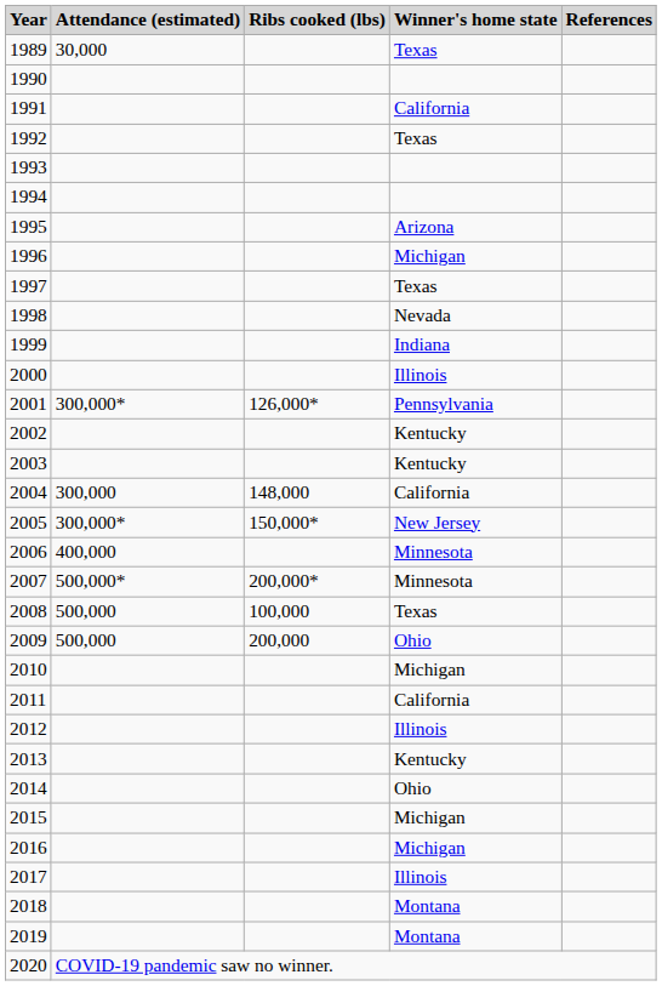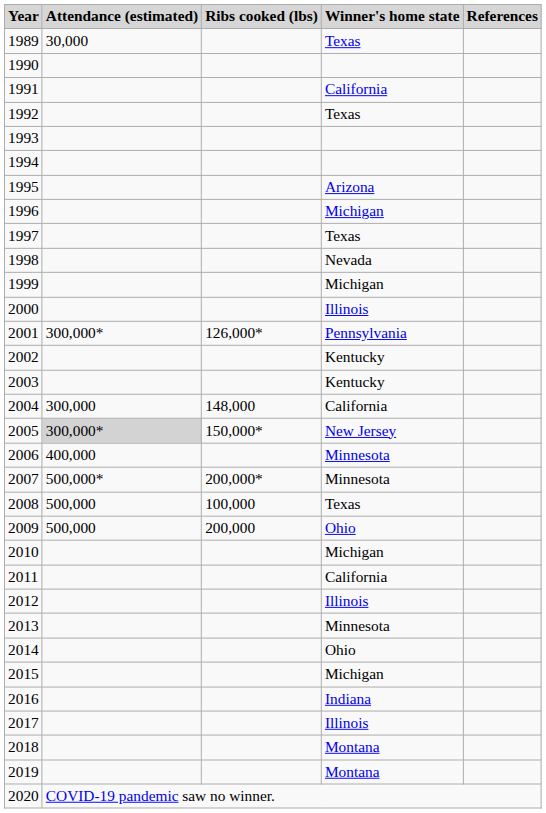 <table class="sortable wikitable">
 <tr align="center" bgcolor="#D6D6D6">
 <td><strong>Year</strong></td>
 <td><strong>Attendance (estimated)</strong></td>
 <td><strong>Ribs cooked (lbs)</strong></td>
 <td><strong>Winner's home state</strong></td>
 <td><strong>References</strong></td>
 </tr>
 <tr>
 <td>1989</td>
 <td>30,000</td>
 <td></td>
 <td><a href='#'>Texas</a></td>
 <td></td>
 </tr>
 <tr>
 <td>1990</td>
 <td></td>
 <td></td>
 <td></td>
 <td></td>
 </tr>
 <tr>
 <td>1991</td>
 <td></td>
 <td></td>
 <td><a href='#'>California</a></td>
 <td></td>
 </tr>
 <tr>
 <td>1992</td>
 <td></td>
 <td></td>
 <td>Texas</td>
 <td></td>
 </tr>
 <tr>
 <td>1993</td>
 <td></td>
 <td></td>
 <td></td>
 <td></td>
 </tr>
 <tr>
 <td>1994</td>
 <td></td>
 <td></td>
 <td></td>
 <td></td>
 </tr>
 <tr>
 <td>1995</td>
 <td></td>
 <td></td>
 <td><a href='#'>Arizona</a></td>
 <td></td>
 </tr>
 <tr>
 <td>1996</td>
 <td></td>
 <td></td>
 <td><a href='#'>Michigan</a></td>
 <td></td>
 </tr>
 <tr>
 <td>1997</td>
 <td></td>
 <td></td>
 <td>Texas</td>
 <td></td>
 </tr>
 <tr>
 <td>1998</td>
 <td></td>
 <td></td>
 <td>Nevada</td>
 <td></td>
 </tr>
 <tr>
 <td>1999</td>
 <td></td>
 <td></td>
-<td><a href='#'>Indiana</a></td>
+<td>Michigan</td>
 <td></td>
 </tr>
 <tr>
 <td>2000</td>
 <td></td>
 <td></td>
 <td><a href='#'>Illinois</a></td>
 <td></td>
 </tr>
 <tr>
 <td>2001</td>
 <td>300,000*</td>
 <td>126,000*</td>
 <td><a href='#'>Pennsylvania</a></td>
 <td></td>
 </tr>
 <tr>
 <td>2002</td>
 <td></td>
 <td></td>
 <td>Kentucky</td>
 <td></td>
 </tr>
 <tr>
 <td>2003</td>
 <td></td>
 <td></td>
 <td>Kentucky</td>
 <td></td>
 </tr>
 <tr>
 <td>2004</td>
 <td>300,000</td>
 <td>148,000</td>
 <td>California</td>
 <td></td>
 </tr>
 <tr>
 <td>2005</td>
-<td>300,000*</td>
+<td style="background: lightgrey;">300,000*</td>
 <td>150,000*</td>
 <td><a href='#'>New Jersey</a></td>
 <td></td>
 </tr>
 <tr>
 <td>2006</td>
 <td>400,000</td>
 <td></td>
 <td><a href='#'>Minnesota</a></td>
 <td></td>
 </tr>
 <tr>
 <td>2007</td>
 <td>500,000*</td>
 <td>200,000*</td>
 <td>Minnesota</td>
 <td></td>
 </tr>
 <tr>
 <td>2008</td>
 <td>500,000</td>
 <td>100,000</td>
 <td>Texas</td>
 <td></td>
 </tr>
 <tr>
 <td>2009</td>
 <td>500,000</td>
 <td>200,000</td>
 <td><a href='#'>Ohio</a></td>
 <td></td>
 </tr>
 <tr>
 <td>2010</td>
 <td></td>
 <td></td>
 <td>Michigan</td>
 <td></td>
 </tr>
 <tr>
 <td>2011</td>
 <td></td>
 <td></td>
 <td>California</td>
 <td></td>
 </tr>
 <tr>
 <td>2012</td>
 <td></td>
 <td></td>
 <td><a href='#'>Illinois</a></td>
 <td></td>
 </tr>
 <tr>
 <td>2013</td>
 <td></td>
 <td></td>
-<td>Kentucky</td>
+<td>Minnesota</td>
 <td></td>
 </tr>
 <tr>
 <td>2014</td>
 <td></td>
 <td></td>
 <td>Ohio</td>
 <td></td>
 </tr>
 <tr>
 <td>2015</td>
 <td></td>
 <td></td>
 <td>Michigan</td>
 <td></td>
 </tr>
 <tr>
 <td>2016</td>
 <td></td>
 <td></td>
-<td><a href='#'>Michigan</a></td>
+<td><a href='#'>Indiana</a></td>
 <td></td>
 </tr>
 <tr>
 <td>2017</td>
 <td></td>
 <td></td>
 <td><a href='#'>Illinois</a></td>
 <td></td>
 </tr>
 <tr>
 <td>2018</td>
 <td></td>
 <td></td>
 <td><a href='#'>Montana</a></td>
 <td></td>
 </tr>
 <tr>
 <td>2019</td>
 <td></td>
 <td></td>
 <td><a href='#'>Montana</a></td>
 <td></td>
 </tr>
 <tr>
 <td>2020</td>
 <td colspan=4><a href='#'>COVID-19 pandemic</a> saw no winner.</td>
 </tr>
 </table>
